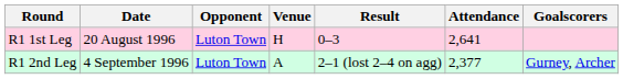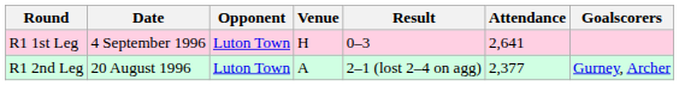 <table class="wikitable">
 <tr>
 <th>Round</th>
 <th>Date</th>
 <th>Opponent</th>
 <th>Venue</th>
 <th>Result</th>
 <th>Attendance</th>
 <th>Goalscorers</th>
 </tr>
 <tr style="background-color: #ffd0e3;">
 <td>R1 1st Leg</td>
-<td>20 August 1996</td>
+<td>4 September 1996</td>
 <td><a href='#'>Luton Town</a></td>
 <td>H</td>
 <td>0–3</td>
 <td>2,641</td>
 <td></td>
 </tr>
 <tr style="background-color: #d0ffe3;">
 <td>R1 2nd Leg</td>
-<td>4 September 1996</td>
+<td>20 August 1996</td>
 <td><a href='#'>Luton Town</a></td>
 <td>A</td>
 <td>2–1 (lost 2–4 on agg)</td>
 <td>2,377</td>
 <td><a href='#'>Gurney</a>, <a href='#'>Archer</a></td>
 </tr>
 </table>
